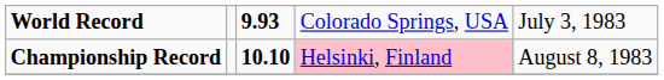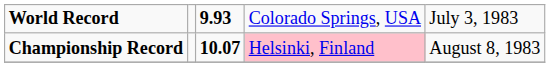 <table class="wikitable">
 <tr>
 <td><strong>World Record</strong></td>
 <td></td>
 <td><strong>9.93</strong></td>
 <td><a href='#'>Colorado Springs</a>, <a href='#'>USA</a></td>
 <td>July 3, 1983</td>
 </tr>
 <tr>
 <td><strong>Championship Record</strong></td>
 <td></td>
-<td><strong>10.10</strong></td>
+<td><strong>10.07</strong></td>
 <td style="background: pink;"><a href='#'>Helsinki</a>, <a href='#'>Finland</a></td>
 <td>August 8, 1983</td>
 </tr>
 <tr>
 </tr>
 </table>
